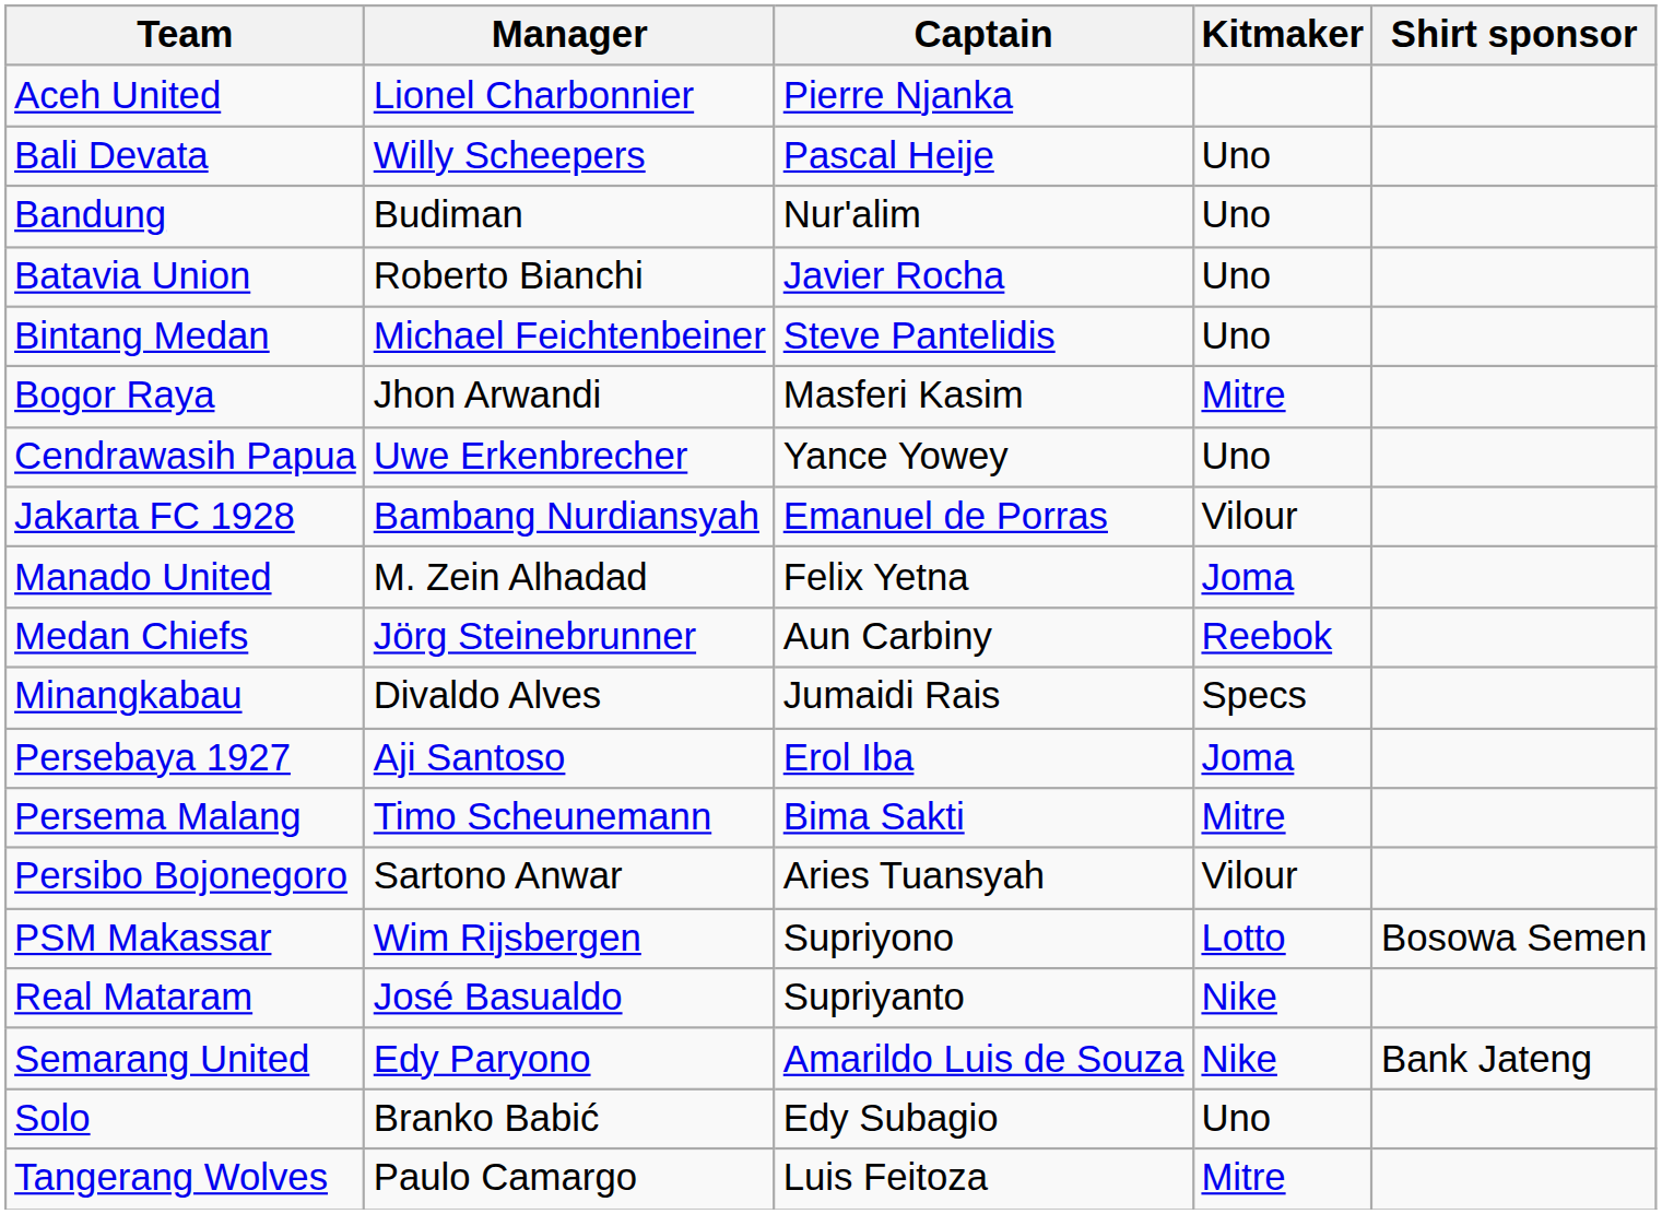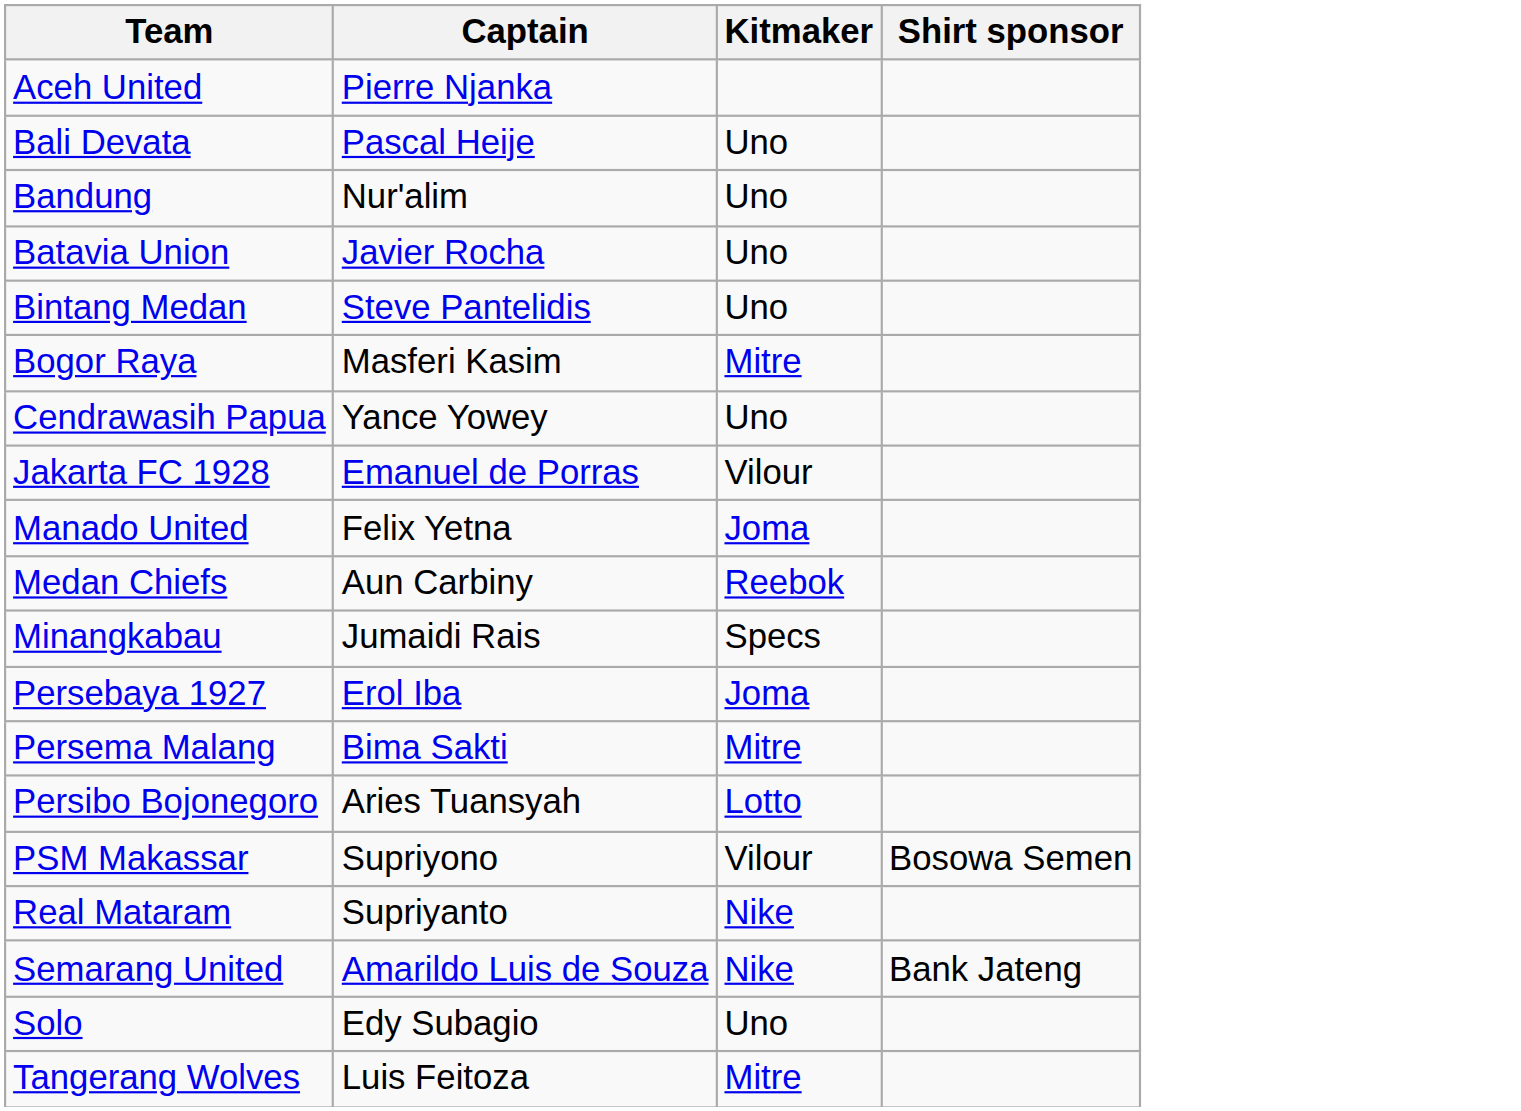 <table class="wikitable sortable" style="text-align: left;">
 <tr>
 <th>Team</th>
-<th>Manager</th>
 <th>Captain</th>
 <th>Kitmaker</th>
 <th>Shirt sponsor</th>
 </tr>
 <tr>
 <td><a href='#'>Aceh United</a></td>
-<td> <a href='#'>Lionel Charbonnier</a></td>
 <td> <a href='#'>Pierre Njanka</a></td>
 <td></td>
 <td></td>
 </tr>
 <tr>
 <td><a href='#'>Bali Devata</a></td>
-<td> <a href='#'>Willy Scheepers</a></td>
 <td> <a href='#'>Pascal Heije</a></td>
 <td>Uno</td>
 <td></td>
 </tr>
 <tr>
 <td><a href='#'>Bandung</a></td>
-<td> Budiman</td>
 <td> Nur'alim</td>
 <td>Uno</td>
 <td></td>
 </tr>
 <tr>
 <td><a href='#'>Batavia Union</a></td>
-<td> Roberto Bianchi</td>
 <td> <a href='#'>Javier Rocha</a></td>
 <td>Uno</td>
 <td></td>
 </tr>
 <tr>
 <td><a href='#'>Bintang Medan</a></td>
-<td> <a href='#'>Michael Feichtenbeiner</a></td>
 <td> <a href='#'>Steve Pantelidis</a></td>
 <td>Uno</td>
 <td></td>
 </tr>
 <tr>
 <td><a href='#'>Bogor Raya</a></td>
-<td> Jhon Arwandi</td>
 <td> Masferi Kasim</td>
 <td><a href='#'>Mitre</a></td>
 <td></td>
 </tr>
 <tr>
 <td><a href='#'>Cendrawasih Papua</a></td>
-<td> <a href='#'>Uwe Erkenbrecher</a></td>
 <td> Yance Yowey</td>
 <td>Uno</td>
 <td></td>
 </tr>
 <tr>
 <td><a href='#'>Jakarta FC 1928</a></td>
-<td> <a href='#'>Bambang Nurdiansyah</a></td>
 <td> <a href='#'>Emanuel de Porras</a></td>
 <td>Vilour</td>
 <td></td>
 </tr>
 <tr>
 <td><a href='#'>Manado United</a></td>
-<td> M. Zein Alhadad</td>
 <td> Felix Yetna</td>
 <td><a href='#'>Joma</a></td>
 <td></td>
 </tr>
 <tr>
 <td><a href='#'>Medan Chiefs</a></td>
-<td> <a href='#'>Jörg Steinebrunner</a></td>
 <td> Aun Carbiny</td>
 <td><a href='#'>Reebok</a></td>
 <td></td>
 </tr>
 <tr>
 <td><a href='#'>Minangkabau</a></td>
-<td> Divaldo Alves</td>
 <td> Jumaidi Rais</td>
 <td>Specs</td>
 <td></td>
 </tr>
 <tr>
 <td><a href='#'>Persebaya 1927</a></td>
-<td> <a href='#'>Aji Santoso</a></td>
 <td> <a href='#'>Erol Iba</a></td>
 <td><a href='#'>Joma</a></td>
 <td></td>
 </tr>
 <tr>
 <td><a href='#'>Persema Malang</a></td>
-<td> <a href='#'>Timo Scheunemann</a></td>
 <td> <a href='#'>Bima Sakti</a></td>
 <td><a href='#'>Mitre</a></td>
 <td></td>
 </tr>
 <tr>
 <td><a href='#'>Persibo Bojonegoro</a></td>
-<td> Sartono Anwar</td>
 <td> Aries Tuansyah</td>
-<td>Vilour</td>
+<td><a href='#'>Lotto</a></td>
 <td></td>
 </tr>
 <tr>
 <td><a href='#'>PSM Makassar</a></td>
-<td> <a href='#'>Wim Rijsbergen</a></td>
 <td> Supriyono</td>
-<td><a href='#'>Lotto</a></td>
+<td>Vilour</td>
 <td>Bosowa Semen</td>
 </tr>
 <tr>
 <td><a href='#'>Real Mataram</a></td>
-<td> <a href='#'>José Basualdo</a></td>
 <td> Supriyanto</td>
 <td><a href='#'>Nike</a></td>
 <td></td>
 </tr>
 <tr>
 <td><a href='#'>Semarang United</a></td>
-<td> <a href='#'>Edy Paryono</a></td>
 <td> <a href='#'>Amarildo Luis de Souza</a></td>
 <td><a href='#'>Nike</a></td>
 <td>Bank Jateng</td>
 </tr>
 <tr>
 <td><a href='#'>Solo</a></td>
-<td> Branko Babić</td>
 <td> Edy Subagio</td>
 <td>Uno</td>
 <td></td>
 </tr>
 <tr>
 <td><a href='#'>Tangerang Wolves</a></td>
-<td> Paulo Camargo</td>
 <td> Luis Feitoza</td>
 <td><a href='#'>Mitre</a></td>
 <td></td>
 </tr>
 </table>
